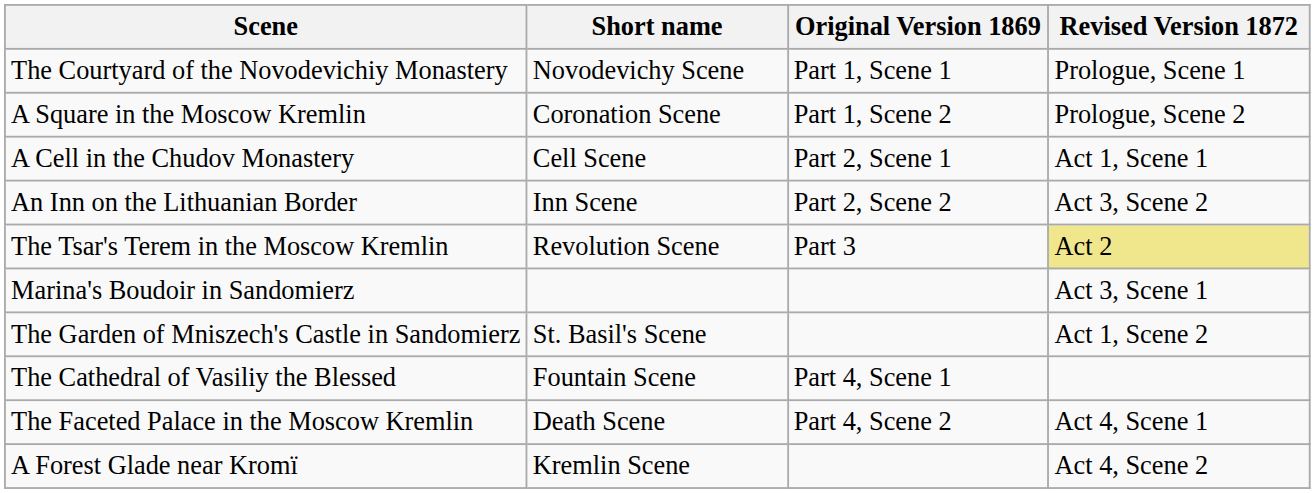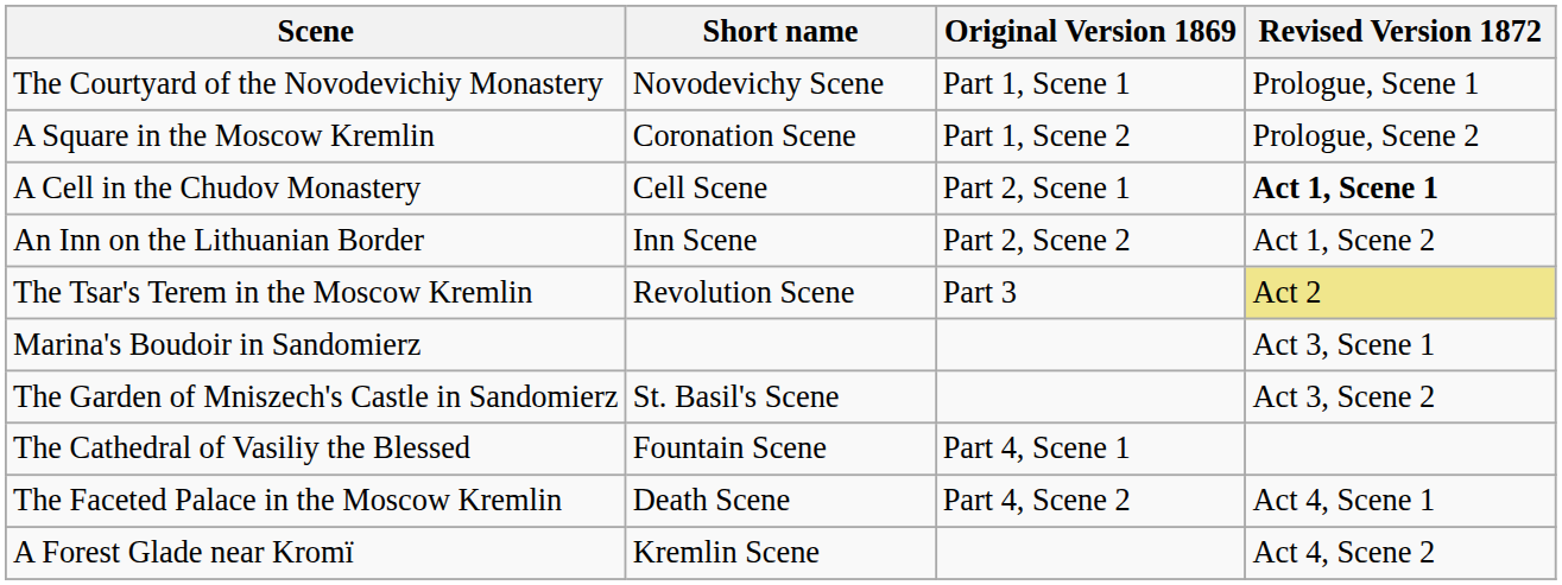 <table Class="wikitable" style="font-size:90%; line-height:1.2">
 <tr>
 <th style="width:40%;">Scene</th>
 <th style="width:20%;">Short name</th>
 <th style="width:20%;">Original Version 1869</th>
 <th style="width:20%;">Revised Version 1872</th>
 </tr>
 <tr>
 <td>The Courtyard of the Novodevichiy Monastery</td>
 <td>Novodevichy Scene</td>
 <td>Part 1, Scene 1</td>
 <td>Prologue, Scene 1</td>
 </tr>
 <tr>
 <td>A Square in the Moscow Kremlin</td>
 <td>Coronation Scene</td>
 <td>Part 1, Scene 2</td>
 <td>Prologue, Scene 2</td>
 </tr>
 <tr>
 <td>A Cell in the Chudov Monastery</td>
 <td>Cell Scene</td>
 <td>Part 2, Scene 1</td>
-<td>Act 1, Scene 1</td>
+<td><strong>Act 1, Scene 1</strong></td>
 </tr>
 <tr>
 <td>An Inn on the Lithuanian Border</td>
 <td>Inn Scene</td>
 <td>Part 2, Scene 2</td>
-<td>Act 3, Scene 2</td>
+<td>Act 1, Scene 2</td>
 </tr>
 <tr>
 <td>The Tsar's Terem in the Moscow Kremlin</td>
 <td>Revolution Scene</td>
 <td>Part 3</td>
 <td style="background: khaki;">Act 2</td>
 </tr>
 <tr>
 <td>Marina's Boudoir in Sandomierz</td>
 <td></td>
 <td></td>
 <td>Act 3, Scene 1</td>
 </tr>
 <tr>
 <td>The Garden of Mniszech's Castle in Sandomierz</td>
 <td>St. Basil's Scene</td>
 <td></td>
-<td>Act 1, Scene 2</td>
+<td>Act 3, Scene 2</td>
 </tr>
 <tr>
 <td>The Cathedral of Vasiliy the Blessed</td>
 <td>Fountain Scene</td>
 <td>Part 4, Scene 1</td>
 <td></td>
 </tr>
 <tr>
 <td>The Faceted Palace in the Moscow Kremlin</td>
 <td>Death Scene</td>
 <td>Part 4, Scene 2</td>
 <td>Act 4, Scene 1</td>
 </tr>
 <tr>
 <td>A Forest Glade near Kromï</td>
 <td>Kremlin Scene</td>
 <td></td>
 <td>Act 4, Scene 2</td>
 </tr>
 </table>
